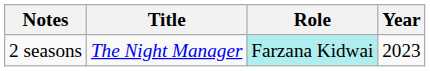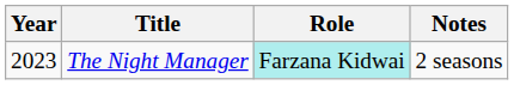 <table class="wikitable sortable">
 <tr>
-<th>Notes</th>
+<th>Year</th>
 <th>Title</th>
 <th>Role</th>
-<th>Year</th>
+<th>Notes</th>
 </tr>
 <tr>
-<td>2 seasons</td>
+<td>2023</td>
 <td><em><a href='#'>The Night Manager</a></em></td>
 <td style="background: paleturquoise;">Farzana Kidwai</td>
-<td>2023</td>
+<td>2 seasons</td>
 </tr>
 </table>
